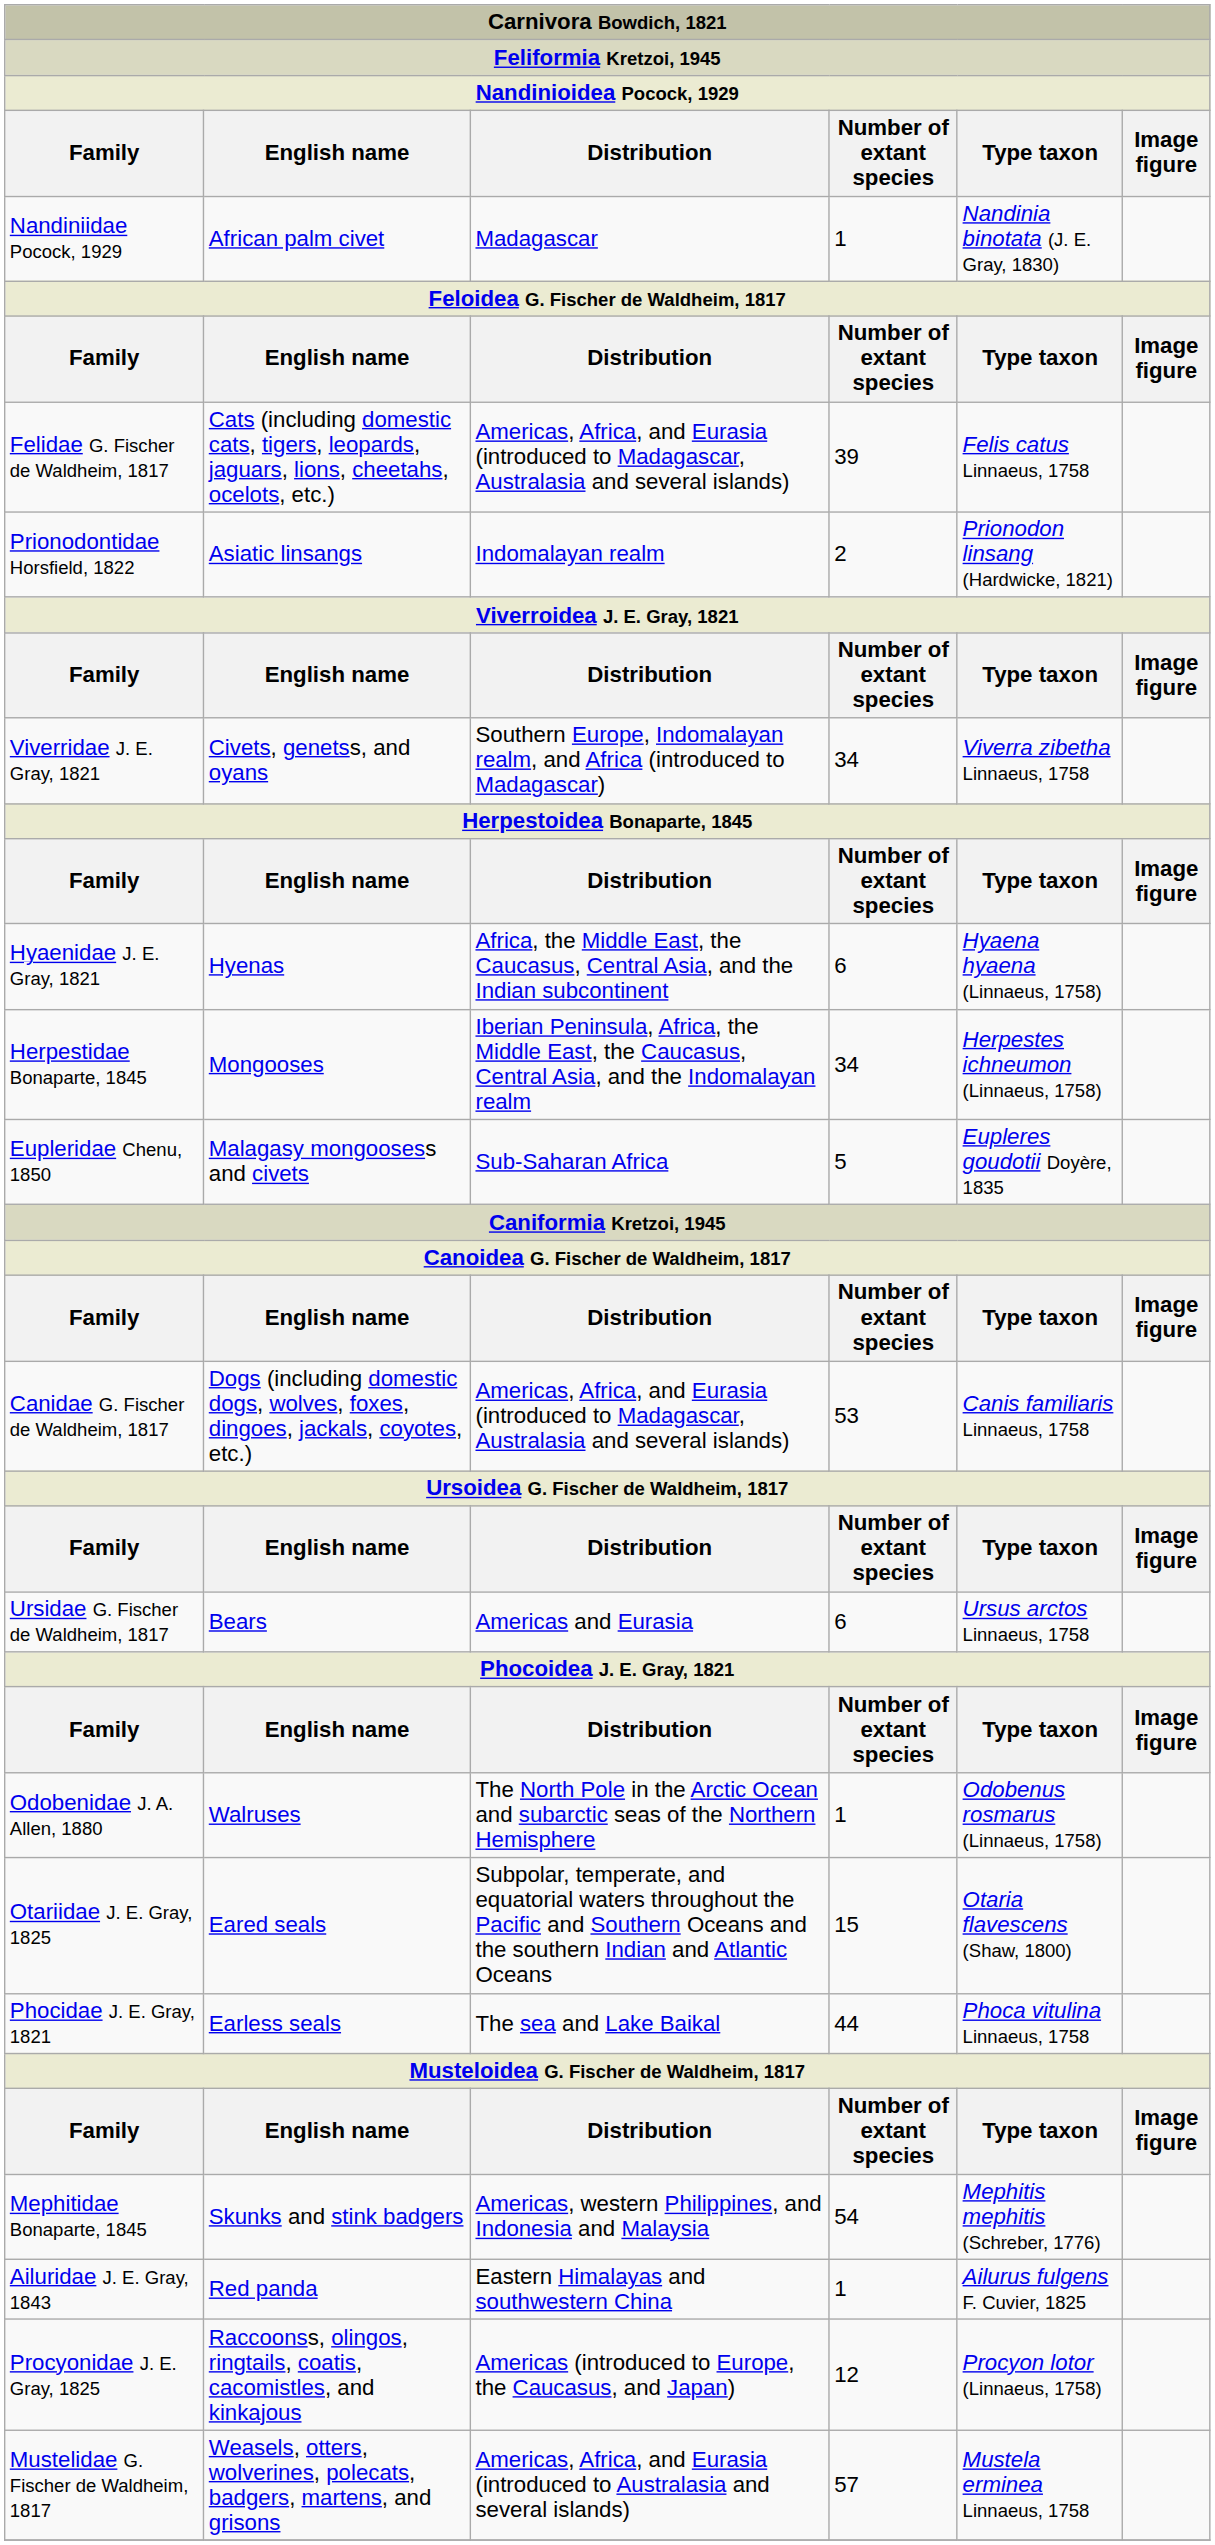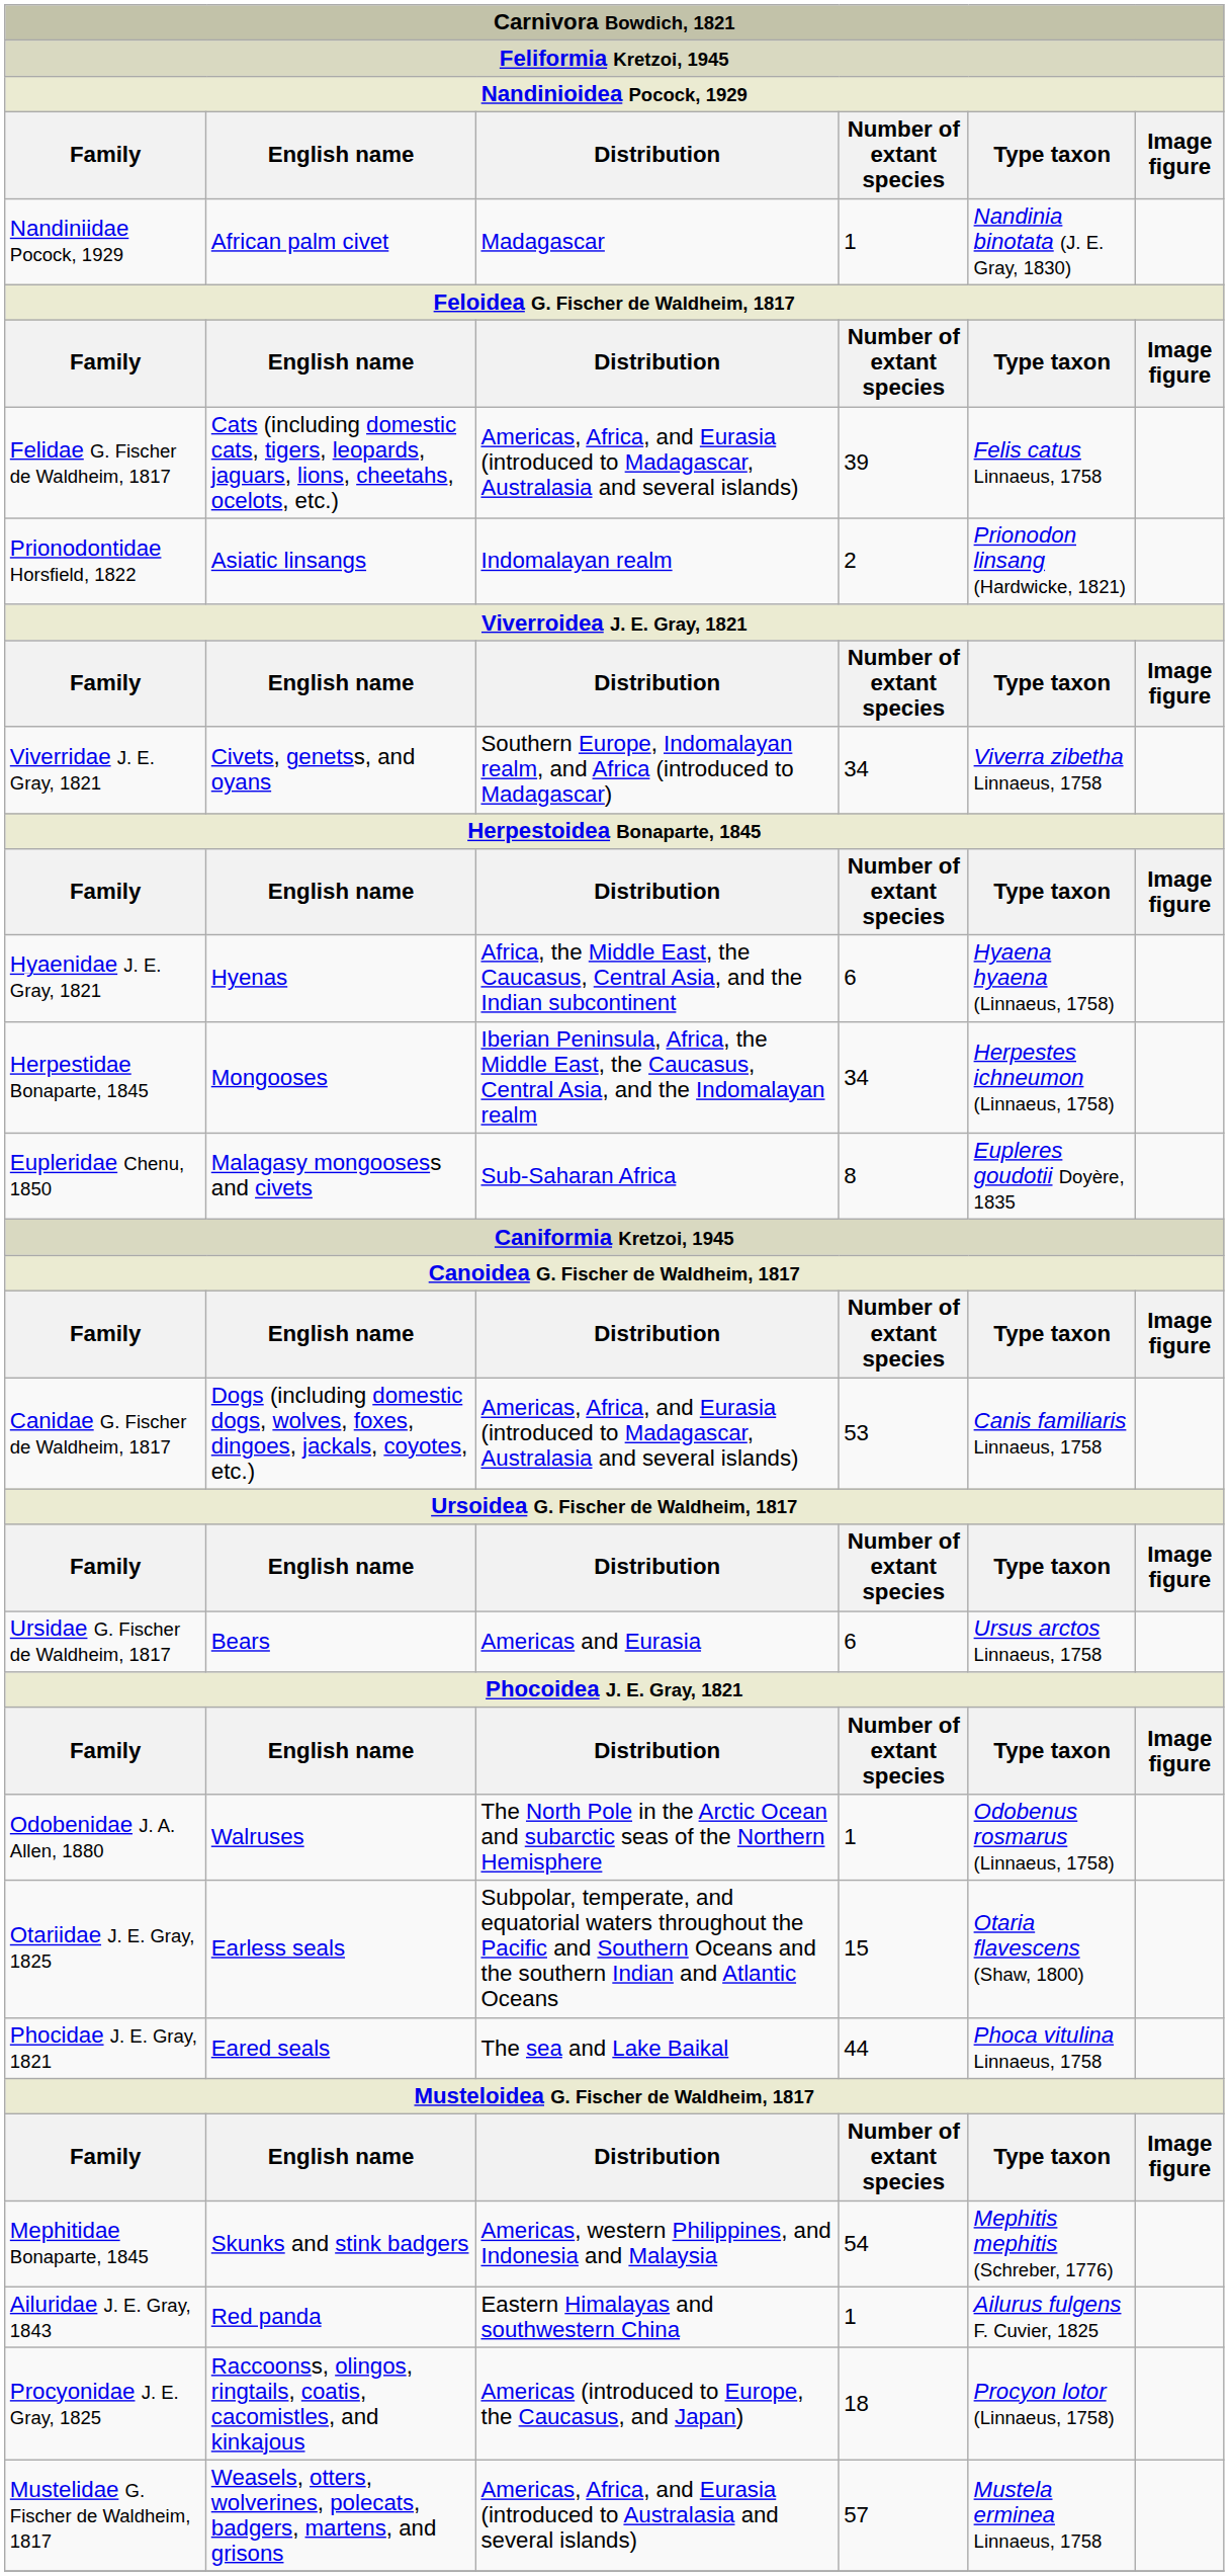 <table class="wikitable">
 <tr>
 <td colspan="100%" align="center" bgcolor="#c2c2a9"><strong>Carnivora <small>Bowdich, 1821</small></strong></td>
 </tr>
 <tr>
 <td colspan="100%" align="center" bgcolor="#d9d9c1"><strong><a href='#'>Feliformia</a> <small>Kretzoi, 1945</small></strong></td>
 </tr>
 <tr>
 <td colspan="100%" align="center" bgcolor="#ebebd2"><strong><a href='#'>Nandinioidea</a> <small>Pocock, 1929</small></strong></td>
 </tr>
 <tr>
 <th>Family</th>
 <th>English name</th>
 <th>Distribution</th>
 <th>Number of extant species</th>
 <th>Type taxon</th>
 <th>Image figure</th>
 </tr>
 <tr>
 <td><a href='#'>Nandiniidae</a> <small>Pocock, 1929</small></td>
 <td><a href='#'>African palm civet</a></td>
 <td><a href='#'>Madagascar</a></td>
 <td>1</td>
 <td><em><a href='#'>Nandinia binotata</a></em> <small>(J. E. Gray, 1830)</small></td>
 <td></td>
 </tr>
 <tr>
 <td colspan="100%" align="center" bgcolor="#ebebd2"><strong><a href='#'>Feloidea</a> <small>G. Fischer de Waldheim, 1817</small></strong></td>
 </tr>
 <tr>
 <th>Family</th>
 <th>English name</th>
 <th>Distribution</th>
 <th>Number of extant species</th>
 <th>Type taxon</th>
 <th>Image figure</th>
 </tr>
 <tr>
 <td><a href='#'>Felidae</a> <small>G. Fischer de Waldheim, 1817</small></td>
 <td><a href='#'>Cats</a> (including <a href='#'>domestic cats</a>, <a href='#'>tigers</a>, <a href='#'>leopards</a>, <a href='#'>jaguars</a>, <a href='#'>lions</a>, <a href='#'>cheetahs</a>, <a href='#'>ocelots</a>, etc.)</td>
 <td><a href='#'>Americas</a>, <a href='#'>Africa</a>, and <a href='#'>Eurasia</a> (introduced to <a href='#'>Madagascar</a>, <a href='#'>Australasia</a> and several islands)</td>
 <td>39</td>
 <td><em><a href='#'>Felis catus</a></em> <small>Linnaeus, 1758</small></td>
 <td></td>
 </tr>
 <tr>
 <td><a href='#'>Prionodontidae</a> <small>Horsfield, 1822</small></td>
 <td><a href='#'>Asiatic linsangs</a></td>
 <td><a href='#'>Indomalayan realm</a></td>
 <td>2</td>
 <td><em><a href='#'>Prionodon linsang</a></em> <small>(Hardwicke, 1821)</small></td>
 <td></td>
 </tr>
 <tr>
 <td colspan="100%" align="center" bgcolor="#ebebd2"><strong><a href='#'>Viverroidea</a> <small>J. E. Gray, 1821</small></strong></td>
 </tr>
 <tr>
 <th>Family</th>
 <th>English name</th>
 <th>Distribution</th>
 <th>Number of extant species</th>
 <th>Type taxon</th>
 <th>Image figure</th>
 </tr>
 <tr>
 <td><a href='#'>Viverridae</a> <small>J. E. Gray, 1821</small></td>
 <td><a href='#'>Civets</a>, <a href='#'>genets</a>s, and <a href='#'>oyans</a></td>
 <td>Southern <a href='#'>Europe</a>, <a href='#'>Indomalayan realm</a>, and <a href='#'>Africa</a> (introduced to <a href='#'>Madagascar</a>)</td>
 <td>34</td>
 <td><em><a href='#'>Viverra zibetha</a></em> <small>Linnaeus, 1758</small></td>
 <td></td>
 </tr>
 <tr>
 <td colspan="100%" align="center" bgcolor="#ebebd2"><strong><a href='#'>Herpestoidea</a> <small>Bonaparte, 1845</small></strong></td>
 </tr>
 <tr>
 <th>Family</th>
 <th>English name</th>
 <th>Distribution</th>
 <th>Number of extant species</th>
 <th>Type taxon</th>
 <th>Image figure</th>
 </tr>
 <tr>
 <td><a href='#'>Hyaenidae</a> <small>J. E. Gray, 1821</small></td>
 <td><a href='#'>Hyenas</a></td>
 <td><a href='#'>Africa</a>, the <a href='#'>Middle East</a>, the <a href='#'>Caucasus</a>, <a href='#'>Central Asia</a>, and the <a href='#'>Indian subcontinent</a></td>
 <td>6</td>
 <td><em><a href='#'>Hyaena hyaena</a></em> <small>(Linnaeus, 1758)</small></td>
 <td></td>
 </tr>
 <tr>
 <td><a href='#'>Herpestidae</a> <small>Bonaparte, 1845</small></td>
 <td><a href='#'>Mongooses</a></td>
 <td><a href='#'>Iberian Peninsula</a>, <a href='#'>Africa</a>, the <a href='#'>Middle East</a>, the <a href='#'>Caucasus</a>, <a href='#'>Central Asia</a>, and the <a href='#'>Indomalayan realm</a></td>
 <td>34</td>
 <td><em><a href='#'>Herpestes ichneumon</a></em> <small>(Linnaeus, 1758)</small></td>
 <td></td>
 </tr>
 <tr>
 <td><a href='#'>Eupleridae</a> <small>Chenu, 1850</small></td>
 <td><a href='#'>Malagasy mongooses</a>s and <a href='#'>civets</a></td>
 <td><a href='#'>Sub-Saharan Africa</a></td>
-<td>5</td>
+<td>8</td>
 <td><em><a href='#'>Eupleres goudotii</a></em> <small>Doyère, 1835</small></td>
 <td></td>
 </tr>
 <tr>
 <td colspan="100%" align="center" bgcolor="#d9d9c1"><strong><a href='#'>Caniformia</a> <small>Kretzoi, 1945</small></strong></td>
 </tr>
 <tr>
 <td colspan="100%" align="center" bgcolor="#ebebd2"><strong><a href='#'>Canoidea</a> <small>G. Fischer de Waldheim, 1817</small></strong></td>
 </tr>
 <tr>
 <th>Family</th>
 <th>English name</th>
 <th>Distribution</th>
 <th>Number of extant species</th>
 <th>Type taxon</th>
 <th>Image figure</th>
 </tr>
 <tr>
 <td><a href='#'>Canidae</a> <small>G. Fischer de Waldheim, 1817</small></td>
 <td><a href='#'>Dogs</a> (including <a href='#'>domestic dogs</a>, <a href='#'>wolves</a>, <a href='#'>foxes</a>, <a href='#'>dingoes</a>, <a href='#'>jackals</a>, <a href='#'>coyotes</a>, etc.)</td>
 <td><a href='#'>Americas</a>, <a href='#'>Africa</a>, and <a href='#'>Eurasia</a> (introduced to <a href='#'>Madagascar</a>, <a href='#'>Australasia</a> and several islands)</td>
 <td>53</td>
 <td><em><a href='#'>Canis familiaris</a></em> <small>Linnaeus, 1758</small></td>
 <td></td>
 </tr>
 <tr>
 <td colspan="100%" align="center" bgcolor="#ebebd2"><strong><a href='#'>Ursoidea</a> <small>G. Fischer de Waldheim, 1817</small></strong></td>
 </tr>
 <tr>
 <th>Family</th>
 <th>English name</th>
 <th>Distribution</th>
 <th>Number of extant species</th>
 <th>Type taxon</th>
 <th>Image figure</th>
 </tr>
 <tr>
 <td><a href='#'>Ursidae</a> <small>G. Fischer de Waldheim, 1817</small></td>
 <td><a href='#'>Bears</a></td>
 <td><a href='#'>Americas</a> and <a href='#'>Eurasia</a></td>
 <td>6</td>
 <td><em><a href='#'>Ursus arctos</a></em> <small>Linnaeus, 1758</small></td>
 <td></td>
 </tr>
 <tr>
 <td colspan="100%" align="center" bgcolor="#ebebd2"><strong><a href='#'>Phocoidea</a> <small>J. E. Gray, 1821</small></strong></td>
 </tr>
 <tr>
 <th>Family</th>
 <th>English name</th>
 <th>Distribution</th>
 <th>Number of extant species</th>
 <th>Type taxon</th>
 <th>Image figure</th>
 </tr>
 <tr>
 <td><a href='#'>Odobenidae</a> <small>J. A. Allen, 1880</small></td>
 <td><a href='#'>Walruses</a></td>
 <td>The <a href='#'>North Pole</a> in the <a href='#'>Arctic Ocean</a> and <a href='#'>subarctic</a> seas of the <a href='#'>Northern Hemisphere</a></td>
 <td>1</td>
 <td><em><a href='#'>Odobenus rosmarus</a></em> <small>(Linnaeus, 1758)</small></td>
 <td></td>
 </tr>
 <tr>
 <td><a href='#'>Otariidae</a> <small>J. E. Gray, 1825</small></td>
-<td><a href='#'>Eared seals</a></td>
+<td><a href='#'>Earless seals</a></td>
 <td>Subpolar, temperate, and equatorial waters throughout the <a href='#'>Pacific</a> and <a href='#'>Southern</a> Oceans and the southern <a href='#'>Indian</a> and <a href='#'>Atlantic</a> Oceans</td>
 <td>15</td>
 <td><em><a href='#'>Otaria flavescens</a></em> <small>(Shaw, 1800)</small></td>
 <td></td>
 </tr>
 <tr>
 <td><a href='#'>Phocidae</a> <small>J. E. Gray, 1821</small></td>
-<td><a href='#'>Earless seals</a></td>
+<td><a href='#'>Eared seals</a></td>
 <td>The <a href='#'>sea</a> and <a href='#'>Lake Baikal</a></td>
 <td>44</td>
 <td><em><a href='#'>Phoca vitulina</a></em> <small>Linnaeus, 1758</small></td>
 <td></td>
 </tr>
 <tr>
 <td colspan="100%" align="center" bgcolor="#ebebd2"><strong><a href='#'>Musteloidea</a> <small>G. Fischer de Waldheim, 1817</small></strong></td>
 </tr>
 <tr>
 <th>Family</th>
 <th>English name</th>
 <th>Distribution</th>
 <th>Number of extant species</th>
 <th>Type taxon</th>
 <th>Image figure</th>
 </tr>
 <tr>
 <td><a href='#'>Mephitidae</a> <small>Bonaparte, 1845</small></td>
 <td><a href='#'>Skunks</a> and <a href='#'>stink badgers</a></td>
 <td><a href='#'>Americas</a>, western <a href='#'>Philippines</a>, and <a href='#'>Indonesia</a> and <a href='#'>Malaysia</a></td>
 <td>54</td>
 <td><em><a href='#'>Mephitis mephitis</a></em> <small>(Schreber, 1776)</small></td>
 <td></td>
 </tr>
 <tr>
 <td><a href='#'>Ailuridae</a> <small>J. E. Gray, 1843</small></td>
 <td><a href='#'>Red panda</a></td>
 <td>Eastern <a href='#'>Himalayas</a> and <a href='#'>southwestern China</a></td>
 <td>1</td>
 <td><em><a href='#'>Ailurus fulgens</a></em> <small>F. Cuvier, 1825</small></td>
 <td></td>
 </tr>
 <tr>
 <td><a href='#'>Procyonidae</a> <small>J. E. Gray, 1825</small></td>
 <td><a href='#'>Raccoons</a>s, <a href='#'>olingos</a>, <a href='#'>ringtails</a>, <a href='#'>coatis</a>, <a href='#'>cacomistles</a>, and <a href='#'>kinkajous</a></td>
 <td><a href='#'>Americas</a> (introduced to <a href='#'>Europe</a>, the <a href='#'>Caucasus</a>, and <a href='#'>Japan</a>)</td>
-<td>12</td>
+<td>18</td>
 <td><em><a href='#'>Procyon lotor</a></em> <small>(Linnaeus, 1758)</small></td>
 <td></td>
 </tr>
 <tr>
 <td><a href='#'>Mustelidae</a> <small>G. Fischer de Waldheim, 1817</small></td>
 <td><a href='#'>Weasels</a>, <a href='#'>otters</a>, <a href='#'>wolverines</a>, <a href='#'>polecats</a>, <a href='#'>badgers</a>, <a href='#'>martens</a>, and <a href='#'>grisons</a></td>
 <td><a href='#'>Americas</a>, <a href='#'>Africa</a>, and <a href='#'>Eurasia</a> (introduced to <a href='#'>Australasia</a> and several islands)</td>
 <td>57</td>
 <td><em><a href='#'>Mustela erminea</a></em> <small>Linnaeus, 1758</small></td>
 <td></td>
 </tr>
 <tr>
 </tr>
 </table>
